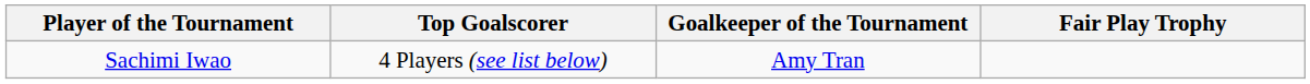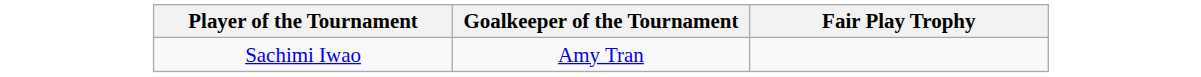 <table class=wikitable style="text-align:center; margin:auto">
 <tr>
 <th style="width: 220px;">Player of the Tournament</th>
-<th style="width: 220px;">Top Goalscorer</th>
 <th style="width: 220px;">Goalkeeper of the Tournament</th>
 <th style="width: 220px;">Fair Play Trophy</th>
 </tr>
 <tr>
 <td> <a href='#'>Sachimi Iwao</a></td>
-<td>4 Players <em>(<a href='#'>see list below</a>)</em></td>
 <td> <a href='#'>Amy Tran</a></td>
 <td></td>
 </tr>
 </table>
